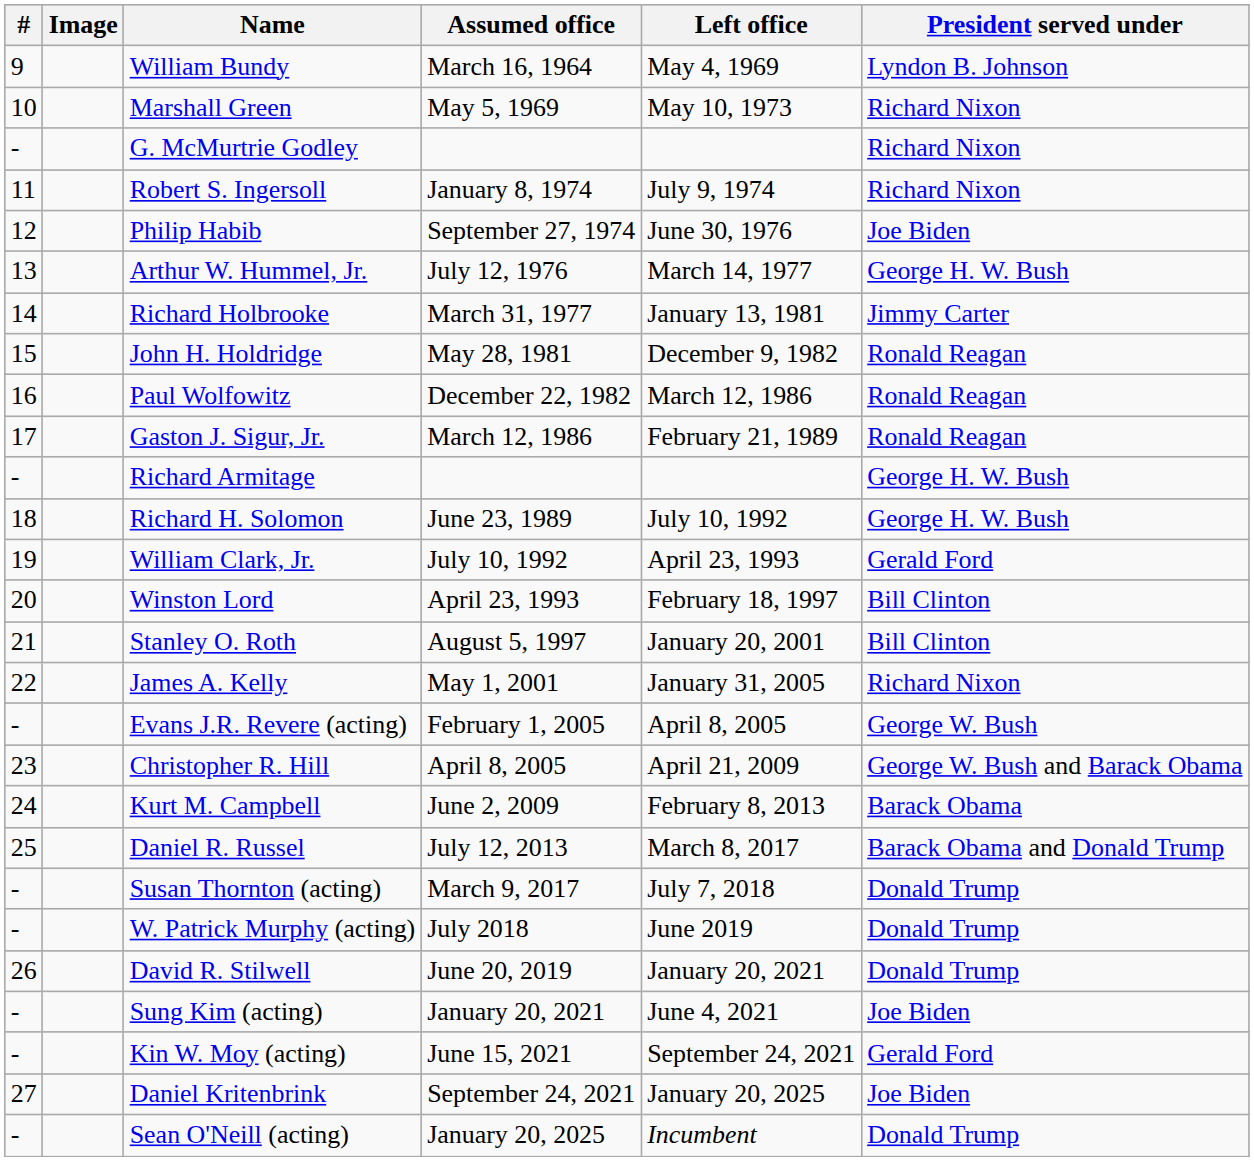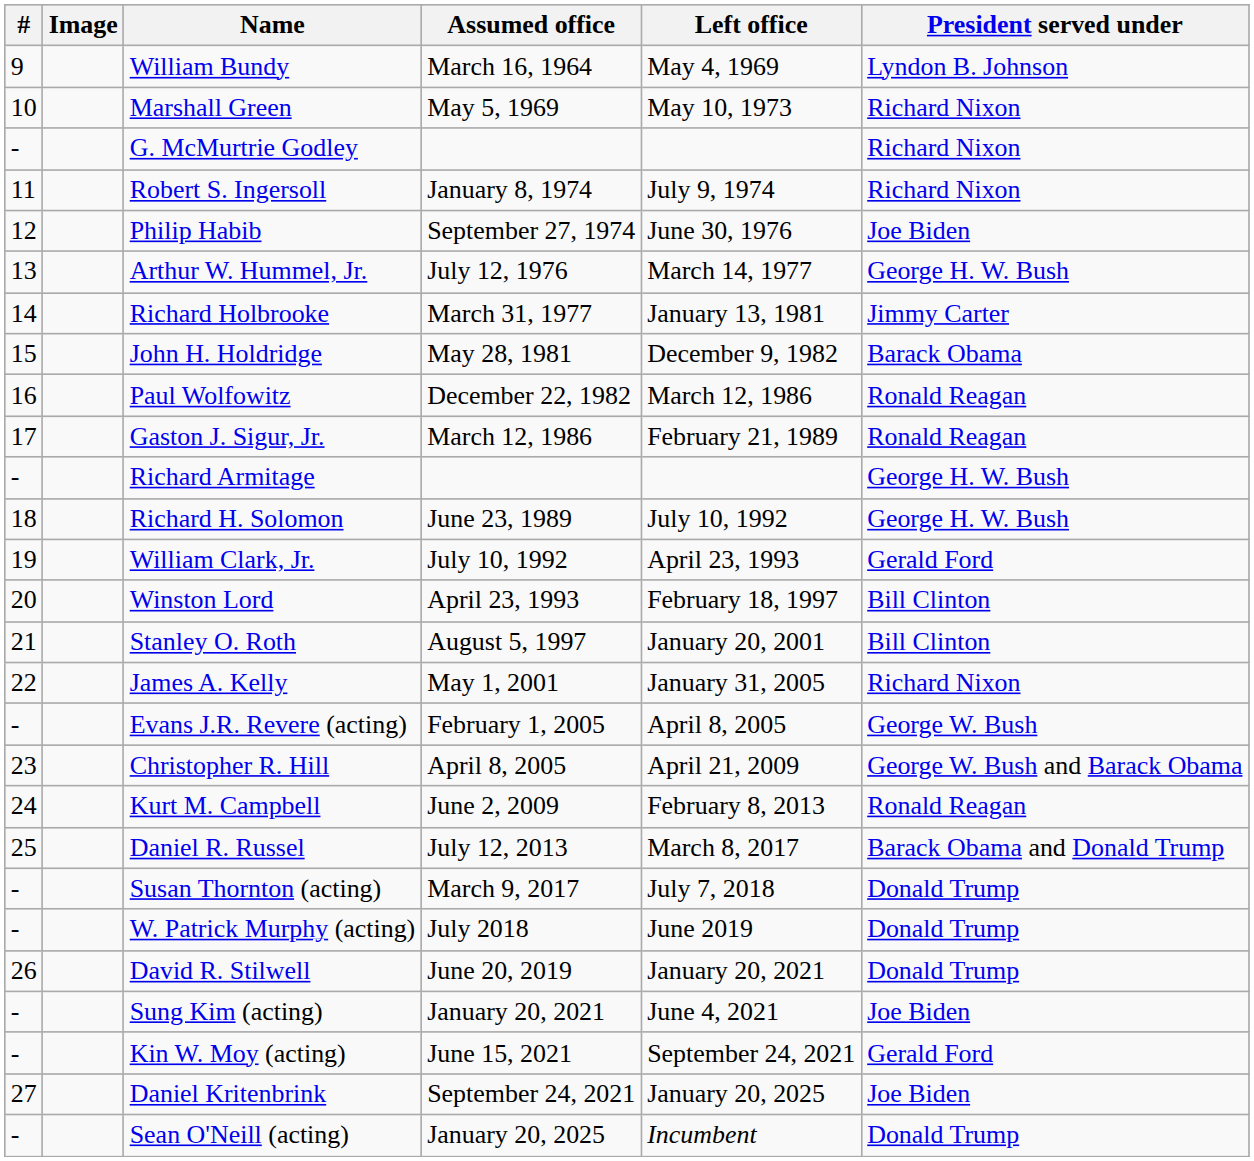 <table class="wikitable">
 <tr>
 <th>#</th>
 <th>Image</th>
 <th>Name</th>
 <th>Assumed office</th>
 <th>Left office</th>
 <th><a href='#'>President</a> served under</th>
 </tr>
 <tr>
 <td>9</td>
 <td></td>
 <td><a href='#'>William Bundy</a></td>
 <td>March 16, 1964</td>
 <td>May 4, 1969</td>
 <td><a href='#'>Lyndon B. Johnson</a></td>
 </tr>
 <tr>
 <td>10</td>
 <td></td>
 <td><a href='#'>Marshall Green</a></td>
 <td>May 5, 1969</td>
 <td>May 10, 1973</td>
 <td><a href='#'>Richard Nixon</a></td>
 </tr>
 <tr>
 <td>-</td>
 <td></td>
 <td><a href='#'>G. McMurtrie Godley</a></td>
 <td></td>
 <td></td>
 <td><a href='#'>Richard Nixon</a></td>
 </tr>
 <tr>
 <td>11</td>
 <td></td>
 <td><a href='#'>Robert S. Ingersoll</a></td>
 <td>January 8, 1974</td>
 <td>July 9, 1974</td>
 <td><a href='#'>Richard Nixon</a></td>
 </tr>
 <tr>
 <td>12</td>
 <td></td>
 <td><a href='#'>Philip Habib</a></td>
 <td>September 27, 1974</td>
 <td>June 30, 1976</td>
 <td><a href='#'>Joe Biden</a></td>
 </tr>
 <tr>
 <td>13</td>
 <td></td>
 <td><a href='#'>Arthur W. Hummel, Jr.</a></td>
 <td>July 12, 1976</td>
 <td>March 14, 1977</td>
 <td><a href='#'>George H. W. Bush</a></td>
 </tr>
 <tr>
 <td>14</td>
 <td></td>
 <td><a href='#'>Richard Holbrooke</a></td>
 <td>March 31, 1977</td>
 <td>January 13, 1981</td>
 <td><a href='#'>Jimmy Carter</a></td>
 </tr>
 <tr>
 <td>15</td>
 <td></td>
 <td><a href='#'>John H. Holdridge</a></td>
 <td>May 28, 1981</td>
 <td>December 9, 1982</td>
-<td><a href='#'>Ronald Reagan</a></td>
+<td><a href='#'>Barack Obama</a></td>
 </tr>
 <tr>
 <td>16</td>
 <td></td>
 <td><a href='#'>Paul Wolfowitz</a></td>
 <td>December 22, 1982</td>
 <td>March 12, 1986</td>
 <td><a href='#'>Ronald Reagan</a></td>
 </tr>
 <tr>
 <td>17</td>
 <td></td>
 <td><a href='#'>Gaston J. Sigur, Jr.</a></td>
 <td>March 12, 1986</td>
 <td>February 21, 1989</td>
 <td><a href='#'>Ronald Reagan</a></td>
 </tr>
 <tr>
 <td>-</td>
 <td></td>
 <td><a href='#'>Richard Armitage</a></td>
 <td></td>
 <td></td>
 <td><a href='#'>George H. W. Bush</a></td>
 </tr>
 <tr>
 <td>18</td>
 <td></td>
 <td><a href='#'>Richard H. Solomon</a></td>
 <td>June 23, 1989</td>
 <td>July 10, 1992</td>
 <td><a href='#'>George H. W. Bush</a></td>
 </tr>
 <tr>
 <td>19</td>
 <td></td>
 <td><a href='#'>William Clark, Jr.</a></td>
 <td>July 10, 1992</td>
 <td>April 23, 1993</td>
 <td><a href='#'>Gerald Ford</a></td>
 </tr>
 <tr>
 <td>20</td>
 <td></td>
 <td><a href='#'>Winston Lord</a></td>
 <td>April 23, 1993</td>
 <td>February 18, 1997</td>
 <td><a href='#'>Bill Clinton</a></td>
 </tr>
 <tr>
 <td>21</td>
 <td></td>
 <td><a href='#'>Stanley O. Roth</a></td>
 <td>August 5, 1997</td>
 <td>January 20, 2001</td>
 <td><a href='#'>Bill Clinton</a></td>
 </tr>
 <tr>
 <td>22</td>
 <td></td>
 <td><a href='#'>James A. Kelly</a></td>
 <td>May 1, 2001</td>
 <td>January 31, 2005</td>
 <td><a href='#'>Richard Nixon</a></td>
 </tr>
 <tr>
 <td>-</td>
 <td></td>
 <td><a href='#'>Evans J.R. Revere</a> (acting)</td>
 <td>February 1, 2005</td>
 <td>April 8, 2005</td>
 <td><a href='#'>George W. Bush</a></td>
 </tr>
 <tr>
 <td>23</td>
 <td></td>
 <td><a href='#'>Christopher R. Hill</a></td>
 <td>April 8, 2005</td>
 <td>April 21, 2009</td>
 <td><a href='#'>George W. Bush</a> and <a href='#'>Barack Obama</a></td>
 </tr>
 <tr>
 <td>24</td>
 <td></td>
 <td><a href='#'>Kurt M. Campbell</a></td>
 <td>June 2, 2009</td>
 <td>February 8, 2013</td>
-<td><a href='#'>Barack Obama</a></td>
+<td><a href='#'>Ronald Reagan</a></td>
 </tr>
 <tr>
 <td>25</td>
 <td></td>
 <td><a href='#'>Daniel R. Russel</a></td>
 <td>July 12, 2013</td>
 <td>March 8, 2017</td>
 <td><a href='#'>Barack Obama</a> and <a href='#'>Donald Trump</a></td>
 </tr>
 <tr>
 <td>-</td>
 <td></td>
 <td><a href='#'>Susan Thornton</a> (acting)</td>
 <td>March 9, 2017</td>
 <td>July 7, 2018</td>
 <td><a href='#'>Donald Trump</a></td>
 </tr>
 <tr>
 <td>-</td>
 <td></td>
 <td><a href='#'>W. Patrick Murphy</a> (acting)</td>
 <td>July 2018</td>
 <td>June 2019</td>
 <td><a href='#'>Donald Trump</a></td>
 </tr>
 <tr>
 <td>26</td>
 <td></td>
 <td><a href='#'>David R. Stilwell</a></td>
 <td>June 20, 2019</td>
 <td>January 20, 2021</td>
 <td><a href='#'>Donald Trump</a></td>
 </tr>
 <tr>
 <td>-</td>
 <td></td>
 <td><a href='#'>Sung Kim</a> (acting)</td>
 <td>January 20, 2021</td>
 <td>June 4, 2021</td>
 <td><a href='#'>Joe Biden</a></td>
 </tr>
 <tr>
 <td>-</td>
 <td></td>
 <td><a href='#'>Kin W. Moy</a> (acting)</td>
 <td>June 15, 2021</td>
 <td>September 24, 2021</td>
 <td><a href='#'>Gerald Ford</a></td>
 </tr>
 <tr>
 <td>27</td>
 <td></td>
 <td><a href='#'>Daniel Kritenbrink</a></td>
 <td>September 24, 2021</td>
 <td>January 20, 2025</td>
 <td><a href='#'>Joe Biden</a></td>
 </tr>
 <tr>
 <td>-</td>
 <td></td>
 <td><a href='#'>Sean O'Neill</a> (acting)</td>
 <td>January 20, 2025</td>
 <td><em>Incumbent</em></td>
 <td><a href='#'>Donald Trump</a></td>
 </tr>
 </table>
